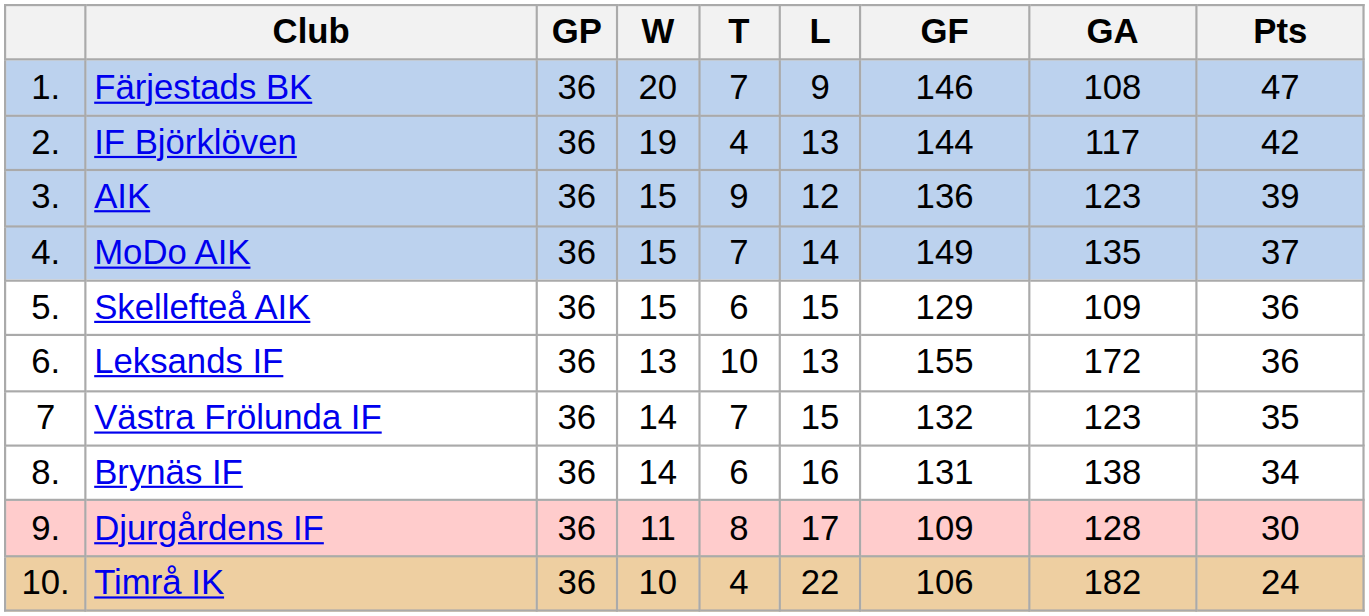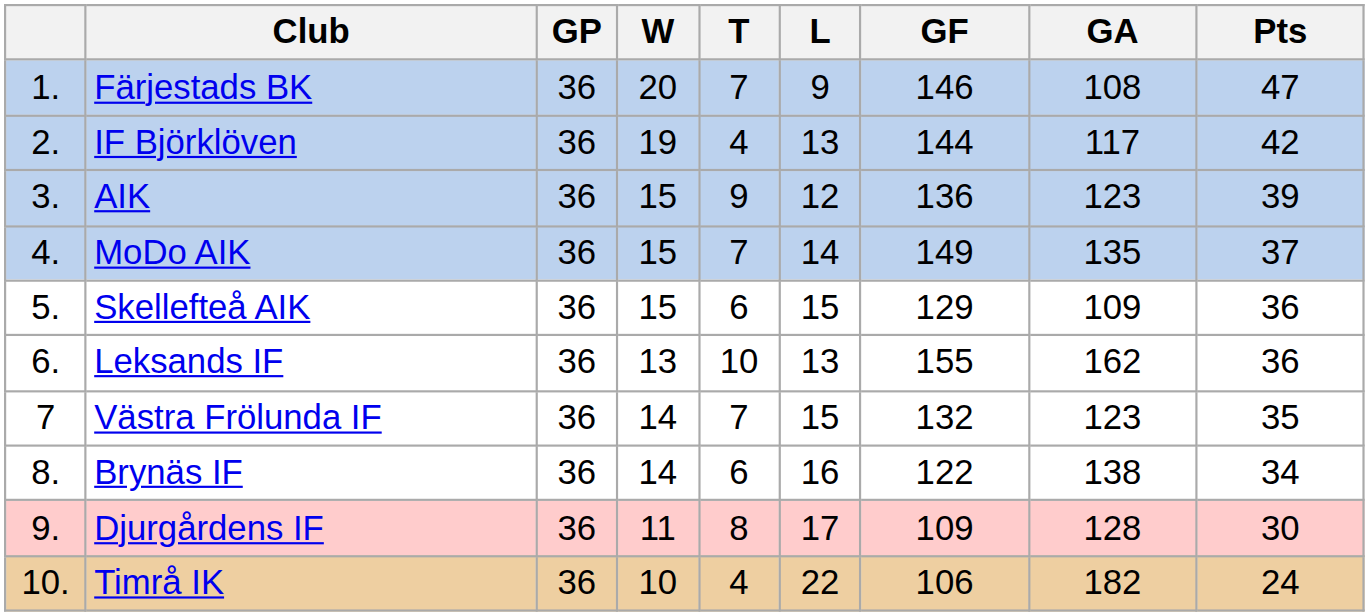 <table class="wikitable">
 <tr>
 <th width="30"></th>
 <th width="200">Club</th>
 <th width="30">GP</th>
 <th width="30">W</th>
 <th width="30">T</th>
 <th width="30">L</th>
 <th width="70">GF</th>
 <th width="70">GA</th>
 <th width="70">Pts</th>
 </tr>
 <tr bgcolor="#BCD2EE" align="center">
 <td>1.</td>
 <td align="left"><a href='#'>Färjestads BK</a></td>
 <td>36</td>
 <td>20</td>
 <td>7</td>
 <td>9</td>
 <td>146</td>
 <td>108</td>
 <td>47</td>
 </tr>
 <tr bgcolor="#BCD2EE" align="center">
 <td>2.</td>
 <td align="left"><a href='#'>IF Björklöven</a></td>
 <td>36</td>
 <td>19</td>
 <td>4</td>
 <td>13</td>
 <td>144</td>
 <td>117</td>
 <td>42</td>
 </tr>
 <tr bgcolor="#BCD2EE" align="center">
 <td>3.</td>
 <td align="left"><a href='#'>AIK</a></td>
 <td>36</td>
 <td>15</td>
 <td>9</td>
 <td>12</td>
 <td>136</td>
 <td>123</td>
 <td>39</td>
 </tr>
 <tr bgcolor="#BCD2EE" align="center">
 <td>4.</td>
 <td align="left"><a href='#'>MoDo AIK</a></td>
 <td>36</td>
 <td>15</td>
 <td>7</td>
 <td>14</td>
 <td>149</td>
 <td>135</td>
 <td>37</td>
 </tr>
 <tr bgcolor="#FFFFFF" align="center">
 <td>5.</td>
 <td align="left"><a href='#'>Skellefteå AIK</a></td>
 <td>36</td>
 <td>15</td>
 <td>6</td>
 <td>15</td>
 <td>129</td>
 <td>109</td>
 <td>36</td>
 </tr>
 <tr bgcolor="#FFFFFF" align="center">
 <td>6.</td>
 <td align="left"><a href='#'>Leksands IF</a></td>
 <td>36</td>
 <td>13</td>
 <td>10</td>
 <td>13</td>
 <td>155</td>
-<td>172</td>
+<td>162</td>
 <td>36</td>
 </tr>
 <tr bgcolor="#FFFFFF" align="center">
 <td>7</td>
 <td align="left"><a href='#'>Västra Frölunda IF</a></td>
 <td>36</td>
 <td>14</td>
 <td>7</td>
 <td>15</td>
 <td>132</td>
 <td>123</td>
 <td>35</td>
 </tr>
 <tr bgcolor="#FFFFFF" align="center">
 <td>8.</td>
 <td align="left"><a href='#'>Brynäs IF</a></td>
 <td>36</td>
 <td>14</td>
 <td>6</td>
 <td>16</td>
-<td>131</td>
+<td>122</td>
 <td>138</td>
 <td>34</td>
 </tr>
 <tr bgcolor="#ffcccc" align="center">
 <td>9.</td>
 <td align="left"><a href='#'>Djurgårdens IF</a></td>
 <td>36</td>
 <td>11</td>
 <td>8</td>
 <td>17</td>
 <td>109</td>
 <td>128</td>
 <td>30</td>
 </tr>
 <tr bgcolor="#EECFA1" align="center">
 <td>10.</td>
 <td align="left"><a href='#'>Timrå IK</a></td>
 <td>36</td>
 <td>10</td>
 <td>4</td>
 <td>22</td>
 <td>106</td>
 <td>182</td>
 <td>24</td>
 </tr>
 </table>
